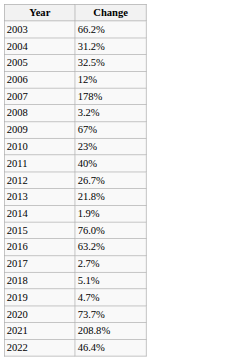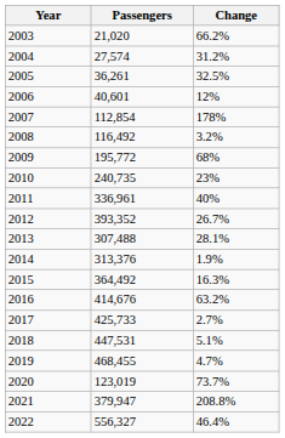 <table class="wikitable">
 <tr style="background:lightgrey;">
 <th style="width:100px;">Year</th>
+<th style="width:120px;">Passengers</th>
 <th style="width:100px;">Change</th>
 </tr>
 <tr>
 <td>2003</td>
+<td>21,020</td>
 <td> 66.2%</td>
 </tr>
 <tr>
 <td>2004</td>
+<td>27,574</td>
 <td> 31.2%</td>
 </tr>
 <tr>
 <td>2005</td>
+<td>36,261</td>
 <td> 32.5%</td>
 </tr>
 <tr>
 <td>2006</td>
+<td>40,601</td>
 <td> 12%</td>
 </tr>
 <tr>
 <td>2007</td>
+<td>112,854</td>
 <td> 178%</td>
 </tr>
 <tr>
 <td>2008</td>
+<td>116,492</td>
 <td> 3.2%</td>
 </tr>
 <tr>
 <td>2009</td>
-<td> 67%</td>
+<td>195,772</td>
+<td> 68%</td>
 </tr>
 <tr>
 <td>2010</td>
+<td>240,735</td>
 <td> 23%</td>
 </tr>
 <tr>
 <td>2011</td>
+<td>336,961</td>
 <td> 40%</td>
 </tr>
 <tr>
 <td>2012</td>
+<td>393,352</td>
 <td> 26.7%</td>
 </tr>
 <tr>
 <td>2013</td>
-<td> 21.8%</td>
+<td>307,488</td>
+<td> 28.1%</td>
 </tr>
 <tr>
 <td>2014</td>
+<td>313,376</td>
 <td> 1.9%</td>
 </tr>
 <tr>
 <td>2015</td>
-<td> 76.0%</td>
+<td>364,492</td>
+<td> 16.3%</td>
 </tr>
 <tr>
 <td>2016</td>
+<td>414,676</td>
 <td> 63.2%</td>
 </tr>
 <tr>
 <td>2017</td>
+<td>425,733</td>
 <td> 2.7%</td>
 </tr>
 <tr>
 <td>2018</td>
+<td>447,531</td>
 <td> 5.1%</td>
 </tr>
 <tr>
 <td>2019</td>
+<td>468,455</td>
 <td> 4.7%</td>
 </tr>
 <tr>
 <td>2020</td>
+<td>123,019</td>
 <td> 73.7%</td>
 </tr>
 <tr>
 <td>2021</td>
+<td>379,947</td>
 <td> 208.8%</td>
 </tr>
 <tr>
 <td>2022</td>
+<td>556,327</td>
 <td> 46.4%</td>
 </tr>
 </table>
